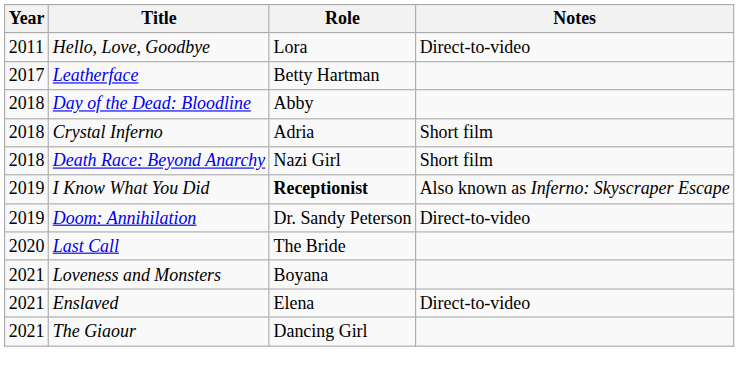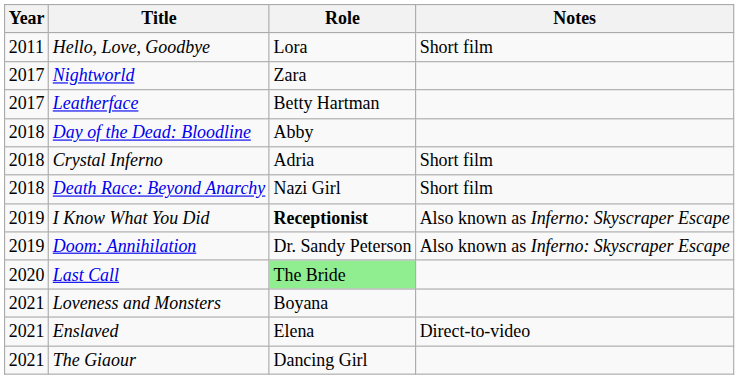 <table class="wikitable sortable">
 <tr>
 <th>Year</th>
 <th>Title</th>
 <th>Role</th>
 <th class="unsortable">Notes</th>
 </tr>
 <tr>
 <td>2011</td>
 <td><em>Hello, Love, Goodbye</em></td>
 <td>Lora</td>
-<td>Direct-to-video</td>
+<td>Short film</td>
+</tr>
+<tr>
+<td>2017</td>
+<td><em><a href='#'>Nightworld</a></em></td>
+<td>Zara</td>
+<td></td>
 </tr>
 <tr>
 <td>2017</td>
 <td><em><a href='#'>Leatherface</a></em></td>
 <td>Betty Hartman</td>
 <td></td>
 </tr>
 <tr>
 <td>2018</td>
 <td><em><a href='#'>Day of the Dead: Bloodline</a></em></td>
 <td>Abby</td>
 <td></td>
 </tr>
 <tr>
 <td>2018</td>
 <td><em>Crystal Inferno</em></td>
 <td>Adria</td>
 <td>Short film</td>
 </tr>
 <tr>
 <td>2018</td>
 <td><em><a href='#'>Death Race: Beyond Anarchy</a></em></td>
 <td>Nazi Girl</td>
 <td>Short film</td>
 </tr>
 <tr>
 <td>2019</td>
 <td><em>I Know What You Did</em></td>
 <td><strong>Receptionist</strong></td>
 <td>Also known as <em>Inferno: Skyscraper Escape</em></td>
 </tr>
 <tr>
 <td>2019</td>
 <td><em><a href='#'>Doom: Annihilation</a></em></td>
 <td>Dr. Sandy Peterson</td>
-<td>Direct-to-video</td>
+<td>Also known as <em>Inferno: Skyscraper Escape</em></td>
 </tr>
 <tr>
 <td>2020</td>
 <td><em><a href='#'>Last Call</a></em></td>
-<td>The Bride</td>
+<td style="background: lightgreen;">The Bride</td>
 <td></td>
 </tr>
 <tr>
 <td>2021</td>
 <td><em>Loveness and Monsters</em></td>
 <td>Boyana</td>
 <td></td>
 </tr>
 <tr>
 <td>2021</td>
 <td><em>Enslaved</em></td>
 <td>Elena</td>
 <td>Direct-to-video</td>
 </tr>
 <tr>
 <td>2021</td>
 <td><em>The Giaour</em></td>
 <td>Dancing Girl</td>
 <td></td>
 </tr>
 </table>
